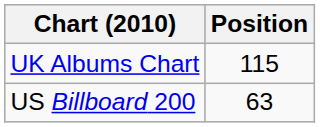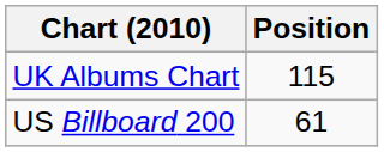 <table class="wikitable sortable">
 <tr>
 <th>Chart (2010)</th>
 <th>Position</th>
 </tr>
 <tr>
 <td><a href='#'>UK Albums Chart</a></td>
 <td style="text-align:center;">115</td>
 </tr>
 <tr>
 <td>US <a href='#'><em>Billboard</em> 200</a></td>
-<td style="text-align:center;">63</td>
+<td style="text-align:center;">61</td>
 </tr>
 </table>
